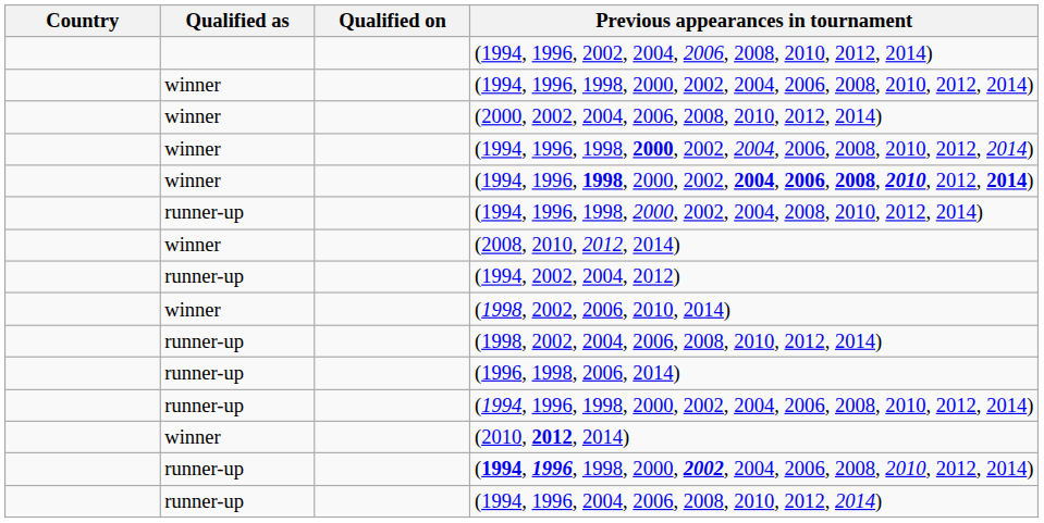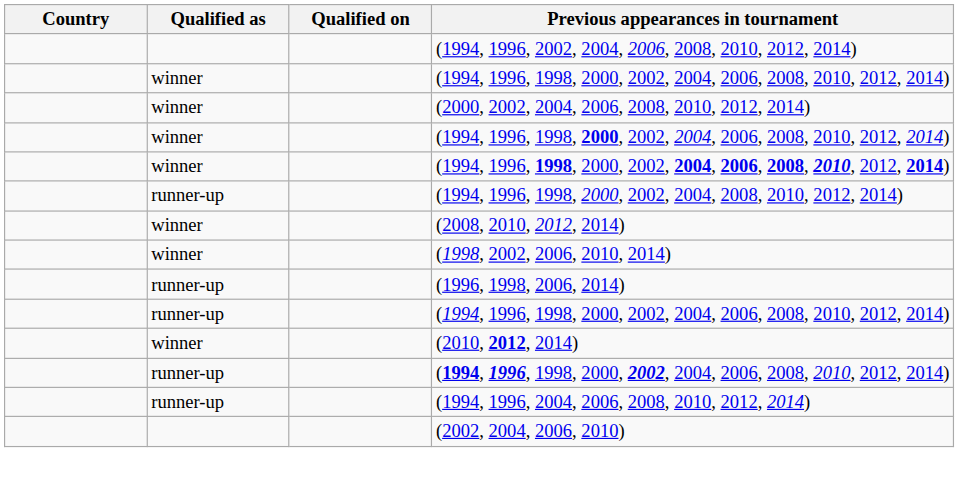 <table class="wikitable sortable">
 <tr>
 <th width=15%>Country</th>
 <th width=15%>Qualified as</th>
 <th width=15%>Qualified on</th>
 <th width=55%>Previous appearances in tournament</th>
 </tr>
 <tr>
 <td></td>
 <td></td>
 <td></td>
 <td> (<a href='#'>1994</a>, <a href='#'>1996</a>, <a href='#'>2002</a>, <a href='#'>2004</a>, <a href='#'><em>2006</em></a>, <a href='#'>2008</a>, <a href='#'>2010</a>, <a href='#'>2012</a>, <a href='#'>2014</a>)</td>
 </tr>
 <tr>
 <td></td>
 <td> winner</td>
 <td></td>
 <td> (<a href='#'>1994</a>, <a href='#'>1996</a>, <a href='#'>1998</a>, <a href='#'>2000</a>, <a href='#'>2002</a>, <a href='#'>2004</a>, <a href='#'>2006</a>, <a href='#'>2008</a>, <a href='#'>2010</a>, <a href='#'>2012</a>, <a href='#'>2014</a>)</td>
 </tr>
 <tr>
 <td></td>
 <td> winner</td>
 <td></td>
 <td> (<a href='#'>2000</a>, <a href='#'>2002</a>, <a href='#'>2004</a>, <a href='#'>2006</a>, <a href='#'>2008</a>, <a href='#'>2010</a>, <a href='#'>2012</a>, <a href='#'>2014</a>)</td>
 </tr>
 <tr>
 <td></td>
 <td> winner</td>
 <td></td>
 <td> (<a href='#'>1994</a>, <a href='#'>1996</a>, <a href='#'>1998</a>, <strong><a href='#'>2000</a></strong>, <a href='#'>2002</a>, <em><a href='#'>2004</a></em>, <a href='#'>2006</a>, <a href='#'>2008</a>, <a href='#'>2010</a>, <a href='#'>2012</a>, <em><a href='#'>2014</a></em>)</td>
 </tr>
 <tr>
 <td></td>
 <td> winner</td>
 <td></td>
 <td> (<a href='#'>1994</a>, <a href='#'>1996</a>, <strong><a href='#'>1998</a></strong>, <a href='#'>2000</a>, <a href='#'>2002</a>, <strong><a href='#'>2004</a></strong>, <strong><a href='#'>2006</a></strong>, <strong><a href='#'>2008</a></strong>, <strong><em><a href='#'>2010</a></em></strong>, <a href='#'>2012</a>, <strong><a href='#'>2014</a></strong>)</td>
 </tr>
 <tr>
 <td></td>
 <td> runner-up</td>
 <td></td>
 <td> (<a href='#'>1994</a>, <a href='#'>1996</a>, <a href='#'>1998</a>, <em><a href='#'>2000</a></em>, <a href='#'>2002</a>, <a href='#'>2004</a>, <a href='#'>2008</a>, <a href='#'>2010</a>, <a href='#'>2012</a>, <a href='#'>2014</a>)</td>
 </tr>
 <tr>
 <td></td>
 <td> winner</td>
 <td></td>
 <td> (<a href='#'>2008</a>, <a href='#'>2010</a>, <em><a href='#'>2012</a></em>, <a href='#'>2014</a>)</td>
 </tr>
 <tr>
 <td></td>
-<td> runner-up</td>
-<td></td>
-<td> (<a href='#'>1994</a>, <a href='#'>2002</a>, <a href='#'>2004</a>, <a href='#'>2012</a>)</td>
-</tr>
-<tr>
-<td></td>
 <td> winner</td>
 <td></td>
 <td> (<em><a href='#'>1998</a></em>, <a href='#'>2002</a>, <a href='#'>2006</a>, <a href='#'>2010</a>, <a href='#'>2014</a>)</td>
-</tr>
-<tr>
-<td></td>
-<td> runner-up</td>
-<td></td>
-<td> (<a href='#'>1998</a>, <a href='#'>2002</a>, <a href='#'>2004</a>, <a href='#'>2006</a>, <a href='#'>2008</a>, <a href='#'>2010</a>, <a href='#'>2012</a>, <a href='#'>2014</a>)</td>
 </tr>
 <tr>
 <td></td>
 <td> runner-up</td>
 <td></td>
 <td> (<a href='#'>1996</a>, <a href='#'>1998</a>, <a href='#'>2006</a>, <a href='#'>2014</a>)</td>
 </tr>
 <tr>
 <td></td>
 <td> runner-up</td>
 <td></td>
 <td> (<em><a href='#'>1994</a></em>, <a href='#'>1996</a>, <a href='#'>1998</a>, <a href='#'>2000</a>, <a href='#'>2002</a>, <a href='#'>2004</a>, <a href='#'>2006</a>, <a href='#'>2008</a>, <a href='#'>2010</a>, <a href='#'>2012</a>, <a href='#'>2014</a>)</td>
 </tr>
 <tr>
 <td></td>
 <td> winner</td>
 <td></td>
 <td> (<a href='#'>2010</a>, <strong><a href='#'>2012</a></strong>, <a href='#'>2014</a>)</td>
 </tr>
 <tr>
 <td></td>
 <td> runner-up</td>
 <td></td>
 <td> (<strong><a href='#'>1994</a></strong>, <strong><em><a href='#'>1996</a></em></strong>, <a href='#'>1998</a>, <a href='#'>2000</a>, <strong><em><a href='#'>2002</a></em></strong>, <a href='#'>2004</a>, <a href='#'>2006</a>, <a href='#'>2008</a>, <em><a href='#'>2010</a></em>, <a href='#'>2012</a>, <a href='#'>2014</a>)</td>
 </tr>
 <tr>
 <td></td>
 <td> runner-up</td>
 <td></td>
 <td> (<a href='#'>1994</a>, <a href='#'>1996</a>, <a href='#'>2004</a>, <a href='#'>2006</a>, <a href='#'>2008</a>, <a href='#'>2010</a>, <a href='#'>2012</a>, <em><a href='#'>2014</a></em>)</td>
 </tr>
+<tr>
+<td></td>
+<td></td>
+<td></td>
+<td> (<a href='#'>2002</a>, <a href='#'>2004</a>, <a href='#'>2006</a>, <a href='#'>2010</a>)</td>
+</tr>
 </table>
